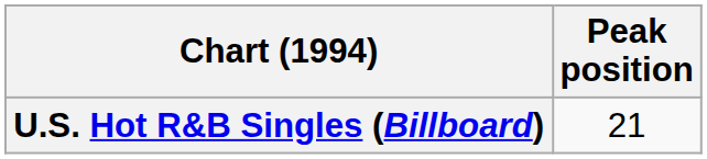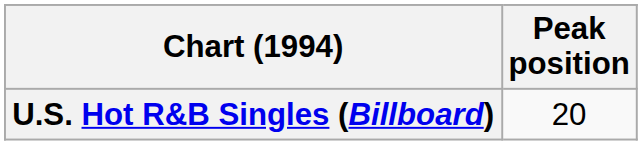 <table class="wikitable sortable plainrowheaders">
 <tr>
 <th scope="col">Chart (1994)</th>
 <th scope="col">Peak<br>position</th>
 </tr>
 <tr>
 <th scope="row">U.S. <a href='#'>Hot R&B Singles</a> (<em><a href='#'>Billboard</a></em>)</th>
-<td align="center">21</td>
+<td align="center">20</td>
 </tr>
 </table>
